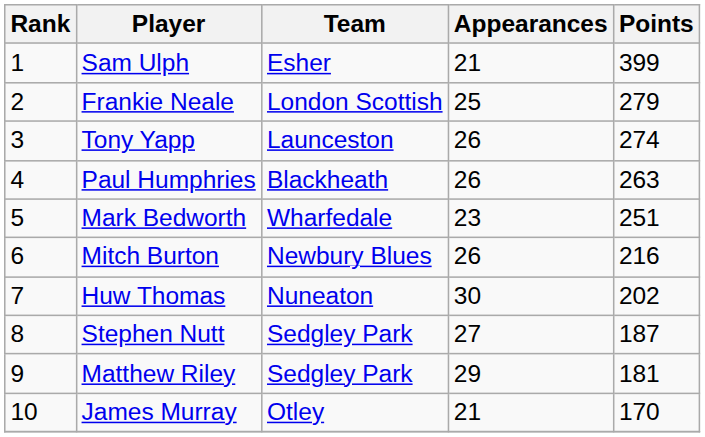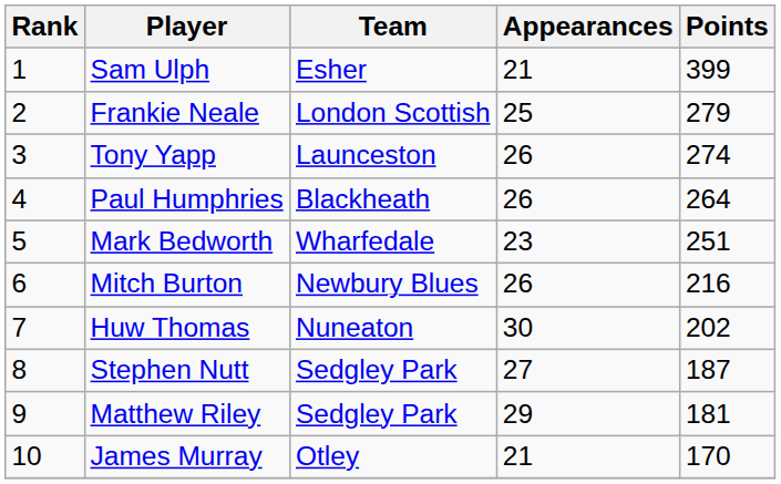 <table class="wikitable">
 <tr>
 <th>Rank</th>
 <th>Player</th>
 <th>Team</th>
 <th>Appearances</th>
 <th>Points</th>
 </tr>
 <tr>
 <td>1</td>
 <td> <a href='#'>Sam Ulph</a></td>
 <td><a href='#'>Esher</a></td>
 <td>21</td>
 <td>399</td>
 </tr>
 <tr>
 <td>2</td>
 <td> <a href='#'>Frankie Neale</a></td>
 <td><a href='#'>London Scottish</a></td>
 <td>25</td>
 <td>279</td>
 </tr>
 <tr>
 <td>3</td>
 <td> <a href='#'>Tony Yapp</a></td>
 <td><a href='#'>Launceston</a></td>
 <td>26</td>
 <td>274</td>
 </tr>
 <tr>
 <td>4</td>
 <td> <a href='#'>Paul Humphries</a></td>
 <td><a href='#'>Blackheath</a></td>
 <td>26</td>
-<td>263</td>
+<td>264</td>
 </tr>
 <tr>
 <td>5</td>
 <td> <a href='#'>Mark Bedworth</a></td>
 <td><a href='#'>Wharfedale</a></td>
 <td>23</td>
 <td>251</td>
 </tr>
 <tr>
 <td>6</td>
 <td> <a href='#'>Mitch Burton</a></td>
 <td><a href='#'>Newbury Blues</a></td>
 <td>26</td>
 <td>216</td>
 </tr>
 <tr>
 <td>7</td>
 <td> <a href='#'>Huw Thomas</a></td>
 <td><a href='#'>Nuneaton</a></td>
 <td>30</td>
 <td>202</td>
 </tr>
 <tr>
 <td>8</td>
 <td> <a href='#'>Stephen Nutt</a></td>
 <td><a href='#'>Sedgley Park</a></td>
 <td>27</td>
 <td>187</td>
 </tr>
 <tr>
 <td>9</td>
 <td> <a href='#'>Matthew Riley</a></td>
 <td><a href='#'>Sedgley Park</a></td>
 <td>29</td>
 <td>181</td>
 </tr>
 <tr>
 <td>10</td>
 <td> <a href='#'>James Murray</a></td>
 <td><a href='#'>Otley</a></td>
 <td>21</td>
 <td>170</td>
 </tr>
 <tr>
 </tr>
 </table>
